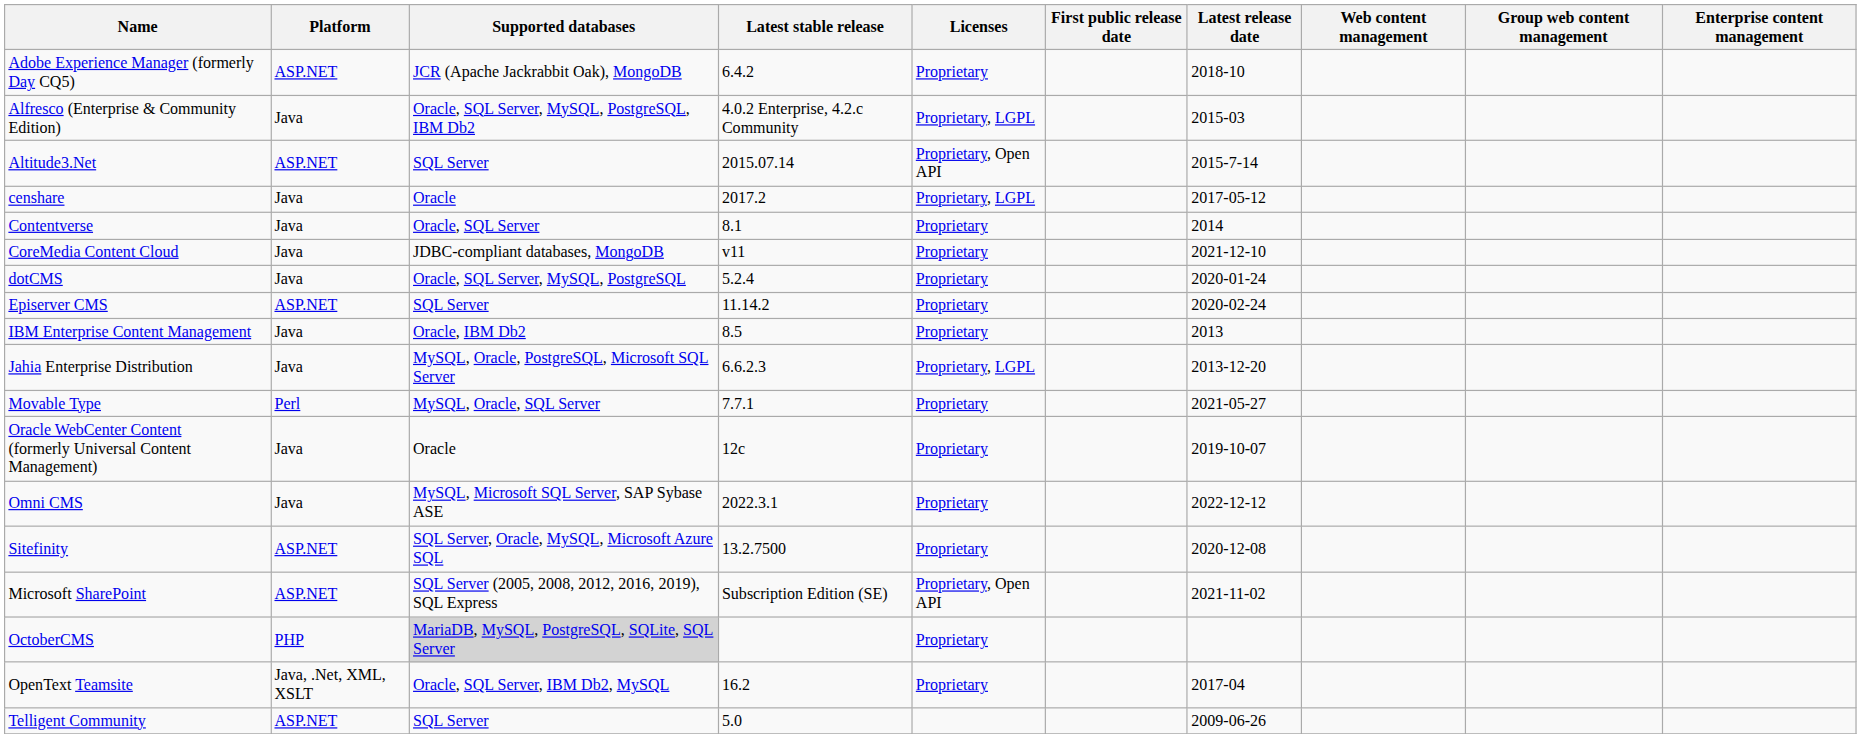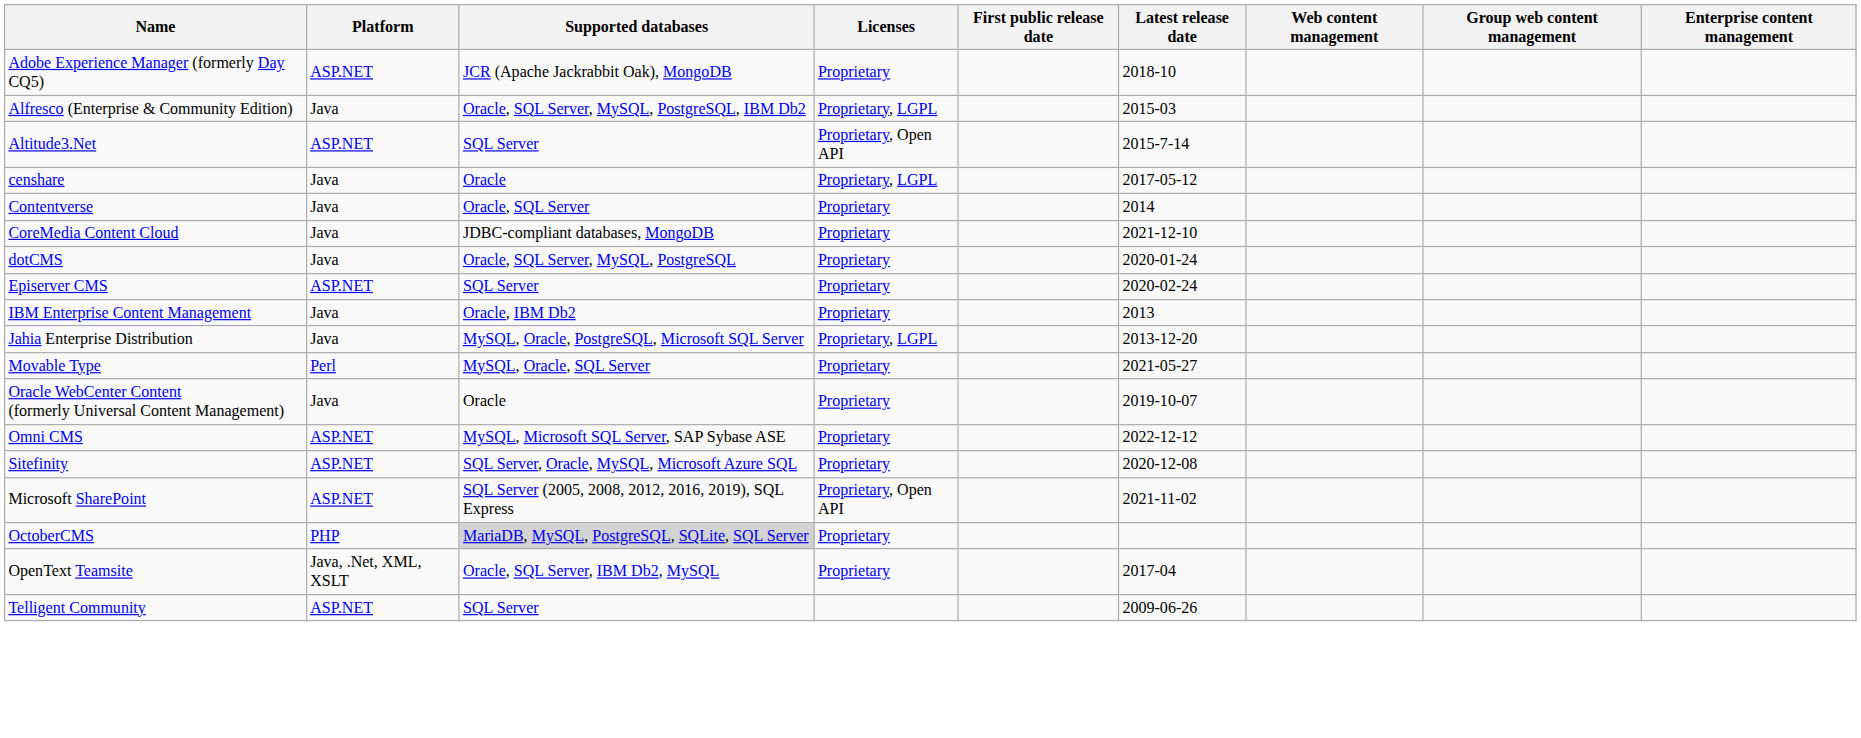 <table class="wikitable sortable" style="font-size: 85%; text-align: left; width: auto;">
 <tr>
 <th>Name</th>
 <th>Platform</th>
 <th>Supported databases</th>
-<th>Latest stable release</th>
 <th>Licenses</th>
 <th>First public release date</th>
 <th>Latest release date</th>
 <th>Web content management</th>
 <th>Group web content management</th>
 <th>Enterprise content management</th>
 </tr>
 <tr>
 <td><a href='#'>Adobe Experience Manager</a> (formerly <a href='#'>Day</a> CQ5)</td>
 <td><a href='#'>ASP.NET</a></td>
 <td><a href='#'>JCR</a> (Apache Jackrabbit Oak), <a href='#'>MongoDB</a></td>
-<td>6.4.2</td>
 <td><a href='#'>Proprietary</a></td>
 <td></td>
 <td>2018-10</td>
 <td></td>
 <td></td>
 <td></td>
 </tr>
 <tr>
 <td><a href='#'>Alfresco</a> (Enterprise & Community Edition)</td>
 <td>Java</td>
 <td><a href='#'>Oracle</a>, <a href='#'>SQL Server</a>, <a href='#'>MySQL</a>, <a href='#'>PostgreSQL</a>, <a href='#'>IBM Db2</a></td>
-<td>4.0.2 Enterprise, 4.2.c Community</td>
 <td><a href='#'>Proprietary</a>, <a href='#'>LGPL</a></td>
 <td></td>
 <td>2015-03</td>
 <td></td>
 <td></td>
 <td></td>
 </tr>
 <tr>
 <td><a href='#'>Altitude3.Net</a></td>
 <td><a href='#'>ASP.NET</a></td>
 <td><a href='#'>SQL Server</a></td>
-<td>2015.07.14</td>
 <td><a href='#'>Proprietary</a>, Open API</td>
 <td></td>
 <td>2015-7-14</td>
 <td></td>
 <td></td>
 <td></td>
 </tr>
 <tr>
 <td><a href='#'>censhare</a></td>
 <td>Java</td>
 <td><a href='#'>Oracle</a></td>
-<td>2017.2</td>
 <td><a href='#'>Proprietary</a>, <a href='#'>LGPL</a></td>
 <td></td>
 <td>2017-05-12</td>
 <td></td>
 <td></td>
 <td></td>
 </tr>
 <tr>
 <td><a href='#'>Contentverse</a></td>
 <td>Java</td>
 <td><a href='#'>Oracle</a>, <a href='#'>SQL Server</a></td>
-<td>8.1</td>
 <td><a href='#'>Proprietary</a></td>
 <td></td>
 <td>2014</td>
 <td></td>
 <td></td>
 <td></td>
 </tr>
 <tr>
 <td><a href='#'>CoreMedia Content Cloud</a></td>
 <td>Java</td>
 <td>JDBC-compliant databases, <a href='#'>MongoDB</a></td>
-<td>v11</td>
 <td><a href='#'>Proprietary</a></td>
 <td></td>
 <td>2021-12-10</td>
 <td></td>
 <td></td>
 <td></td>
 </tr>
 <tr>
 <td><a href='#'>dotCMS</a></td>
 <td>Java</td>
 <td><a href='#'>Oracle</a>, <a href='#'>SQL Server</a>, <a href='#'>MySQL</a>, <a href='#'>PostgreSQL</a></td>
-<td>5.2.4</td>
 <td><a href='#'>Proprietary</a></td>
 <td></td>
 <td>2020-01-24</td>
 <td></td>
 <td></td>
 <td></td>
 </tr>
 <tr>
 <td><a href='#'>Episerver CMS</a></td>
 <td><a href='#'>ASP.NET</a></td>
 <td><a href='#'>SQL Server</a></td>
-<td>11.14.2</td>
 <td><a href='#'>Proprietary</a></td>
 <td></td>
 <td>2020-02-24</td>
 <td></td>
 <td></td>
 <td></td>
 </tr>
 <tr>
 <td><a href='#'>IBM Enterprise Content Management</a></td>
 <td>Java</td>
 <td><a href='#'>Oracle</a>, <a href='#'>IBM Db2</a></td>
-<td>8.5</td>
 <td><a href='#'>Proprietary</a></td>
 <td></td>
 <td>2013</td>
 <td></td>
 <td></td>
 <td></td>
 </tr>
 <tr>
 <td><a href='#'>Jahia</a> Enterprise Distribution</td>
 <td>Java</td>
 <td><a href='#'>MySQL</a>, <a href='#'>Oracle</a>, <a href='#'>PostgreSQL</a>, <a href='#'>Microsoft SQL Server</a></td>
-<td>6.6.2.3</td>
 <td><a href='#'>Proprietary</a>, <a href='#'>LGPL</a></td>
 <td></td>
 <td>2013-12-20</td>
 <td></td>
 <td></td>
 <td></td>
 </tr>
 <tr>
 <td><a href='#'>Movable Type</a></td>
 <td><a href='#'>Perl</a></td>
 <td><a href='#'>MySQL</a>, <a href='#'>Oracle</a>, <a href='#'>SQL Server</a></td>
-<td>7.7.1</td>
 <td><a href='#'>Proprietary</a></td>
 <td></td>
 <td>2021-05-27</td>
 <td></td>
 <td></td>
 <td></td>
 </tr>
 <tr>
 <td><a href='#'>Oracle WebCenter Content</a><br>(formerly Universal Content Management)</td>
 <td>Java</td>
 <td>Oracle</td>
-<td>12c</td>
 <td><a href='#'>Proprietary</a></td>
 <td></td>
 <td>2019-10-07</td>
 <td></td>
 <td></td>
 <td></td>
 </tr>
 <tr>
 <td><a href='#'>Omni CMS</a></td>
-<td>Java</td>
+<td><a href='#'>ASP.NET</a></td>
 <td><a href='#'>MySQL</a>, <a href='#'>Microsoft SQL Server</a>, SAP Sybase ASE</td>
-<td>2022.3.1</td>
 <td><a href='#'>Proprietary</a></td>
 <td></td>
 <td>2022-12-12</td>
 <td></td>
 <td></td>
 <td></td>
 </tr>
 <tr>
 <td><a href='#'>Sitefinity</a></td>
 <td><a href='#'>ASP.NET</a></td>
 <td><a href='#'>SQL Server</a>, <a href='#'>Oracle</a>, <a href='#'>MySQL</a>, <a href='#'>Microsoft Azure SQL</a></td>
-<td>13.2.7500</td>
 <td><a href='#'>Proprietary</a></td>
 <td></td>
 <td>2020-12-08</td>
 <td></td>
 <td></td>
 <td></td>
 </tr>
 <tr>
 <td>Microsoft <a href='#'>SharePoint</a></td>
 <td><a href='#'>ASP.NET</a></td>
 <td><a href='#'>SQL Server</a> (2005, 2008, 2012, 2016, 2019), SQL Express</td>
-<td>Subscription Edition (SE)</td>
 <td><a href='#'>Proprietary</a>, Open API</td>
 <td></td>
 <td>2021-11-02</td>
 <td></td>
 <td></td>
 <td></td>
 </tr>
 <tr>
 <td><a href='#'>OctoberCMS</a></td>
 <td><a href='#'>PHP</a></td>
 <td style="background: lightgrey;"><a href='#'>MariaDB</a>, <a href='#'>MySQL</a>, <a href='#'>PostgreSQL</a>, <a href='#'>SQLite</a>, <a href='#'>SQL Server</a></td>
-<td></td>
 <td><a href='#'>Proprietary</a></td>
 <td></td>
 <td></td>
 <td></td>
 <td></td>
 <td></td>
 </tr>
 <tr>
 <td>OpenText <a href='#'>Teamsite</a></td>
 <td>Java, .Net, XML, XSLT</td>
 <td><a href='#'>Oracle</a>, <a href='#'>SQL Server</a>, <a href='#'>IBM Db2</a>, <a href='#'>MySQL</a></td>
-<td>16.2</td>
 <td><a href='#'>Proprietary</a></td>
 <td></td>
 <td>2017-04</td>
 <td></td>
 <td></td>
 <td></td>
 </tr>
 <tr>
 <td><a href='#'>Telligent Community</a></td>
 <td><a href='#'>ASP.NET</a></td>
 <td><a href='#'>SQL Server</a></td>
-<td>5.0</td>
 <td></td>
 <td></td>
 <td>2009-06-26</td>
 <td></td>
 <td></td>
 <td></td>
 </tr>
 </table>
